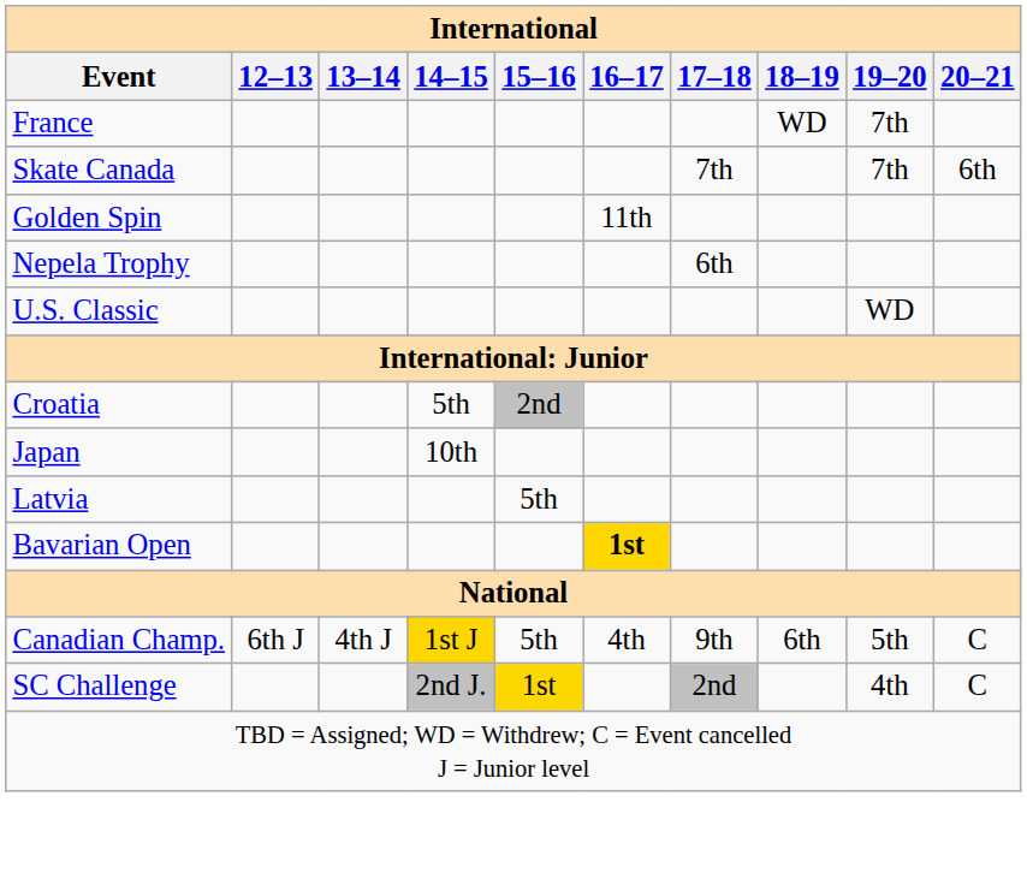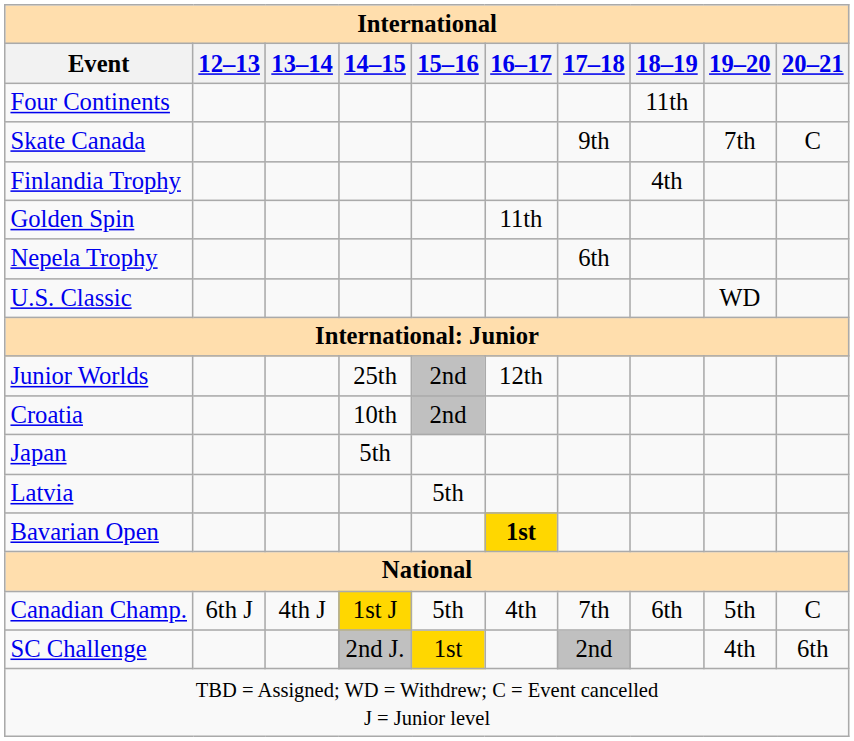 <table class="wikitable" style="text-align:center">
 <tr>
 <th style="background-color: #ffdead; " colspan=10 align=center>International</th>
 </tr>
 <tr>
 <th>Event</th>
 <th><a href='#'>12–13</a></th>
 <th><a href='#'>13–14</a></th>
 <th><a href='#'>14–15</a></th>
 <th><a href='#'>15–16</a></th>
 <th><a href='#'>16–17</a></th>
 <th><a href='#'>17–18</a></th>
 <th><a href='#'>18–19</a></th>
 <th><a href='#'>19–20</a></th>
 <th><a href='#'>20–21</a></th>
 </tr>
 <tr>
-<td align=left> <a href='#'>France</a></td>
+<td align=left><a href='#'>Four Continents</a></td>
 <td></td>
 <td></td>
 <td></td>
 <td></td>
 <td></td>
 <td></td>
-<td>WD</td>
-<td>7th</td>
+<td>11th</td>
+<td></td>
 <td></td>
 </tr>
 <tr>
 <td align=left> <a href='#'>Skate Canada</a></td>
 <td></td>
 <td></td>
 <td></td>
 <td></td>
 <td></td>
-<td>7th</td>
+<td>9th</td>
 <td></td>
 <td>7th</td>
-<td>6th</td>
+<td>C</td>
+</tr>
+<tr>
+<td align=left> <a href='#'>Finlandia Trophy</a></td>
+<td></td>
+<td></td>
+<td></td>
+<td></td>
+<td></td>
+<td></td>
+<td>4th</td>
+<td></td>
+<td></td>
 </tr>
 <tr>
 <td align=left> <a href='#'>Golden Spin</a></td>
 <td></td>
 <td></td>
 <td></td>
 <td></td>
 <td>11th</td>
 <td></td>
 <td></td>
 <td></td>
 <td></td>
 </tr>
 <tr>
 <td align=left> <a href='#'>Nepela Trophy</a></td>
 <td></td>
 <td></td>
 <td></td>
 <td></td>
 <td></td>
 <td>6th</td>
 <td></td>
 <td></td>
 <td></td>
 </tr>
 <tr>
 <td align=left> <a href='#'>U.S. Classic</a></td>
 <td></td>
 <td></td>
 <td></td>
 <td></td>
 <td></td>
 <td></td>
 <td></td>
 <td>WD</td>
 <td></td>
 </tr>
 <tr>
 <th style="background-color: #ffdead; " colspan=10 align=center>International: Junior</th>
 </tr>
 <tr>
+<td align=left><a href='#'>Junior Worlds</a></td>
+<td></td>
+<td></td>
+<td>25th</td>
+<td bgcolor=silver>2nd</td>
+<td>12th</td>
+<td></td>
+<td></td>
+<td></td>
+<td></td>
+</tr>
+<tr>
 <td align=left> <a href='#'>Croatia</a></td>
 <td></td>
 <td></td>
-<td>5th</td>
+<td>10th</td>
 <td bgcolor=silver>2nd</td>
 <td></td>
 <td></td>
 <td></td>
 <td></td>
 <td></td>
 </tr>
 <tr>
 <td align=left> <a href='#'>Japan</a></td>
 <td></td>
 <td></td>
-<td>10th</td>
+<td>5th</td>
 <td></td>
 <td></td>
 <td></td>
 <td></td>
 <td></td>
 <td></td>
 </tr>
 <tr>
 <td align=left> <a href='#'>Latvia</a></td>
 <td></td>
 <td></td>
 <td></td>
 <td>5th</td>
 <td></td>
 <td></td>
 <td></td>
 <td></td>
 <td></td>
 </tr>
 <tr>
 <td align=left><a href='#'>Bavarian Open</a></td>
 <td></td>
 <td></td>
 <td></td>
 <td></td>
 <td bgcolor=gold><strong>1st</strong></td>
 <td></td>
 <td></td>
 <td></td>
 <td></td>
 </tr>
 <tr>
 <th style="background-color: #ffdead; " colspan=10 align=center>National</th>
 </tr>
 <tr>
 <td align=left><a href='#'>Canadian Champ.</a></td>
 <td>6th J</td>
 <td>4th J</td>
 <td bgcolor=gold>1st J</td>
 <td>5th</td>
 <td>4th</td>
-<td>9th</td>
+<td>7th</td>
 <td>6th</td>
 <td>5th</td>
 <td>C</td>
 </tr>
 <tr>
 <td align=left><a href='#'>SC Challenge</a></td>
 <td></td>
 <td></td>
 <td bgcolor=silver>2nd J.</td>
 <td bgcolor=gold>1st</td>
 <td></td>
 <td bgcolor=silver>2nd</td>
 <td></td>
 <td>4th</td>
-<td>C</td>
+<td>6th</td>
 </tr>
 <tr>
 <td colspan=10 align=center><small> TBD = Assigned; WD = Withdrew; C = Event cancelled <br> J = Junior level </small></td>
 </tr>
 </table>
